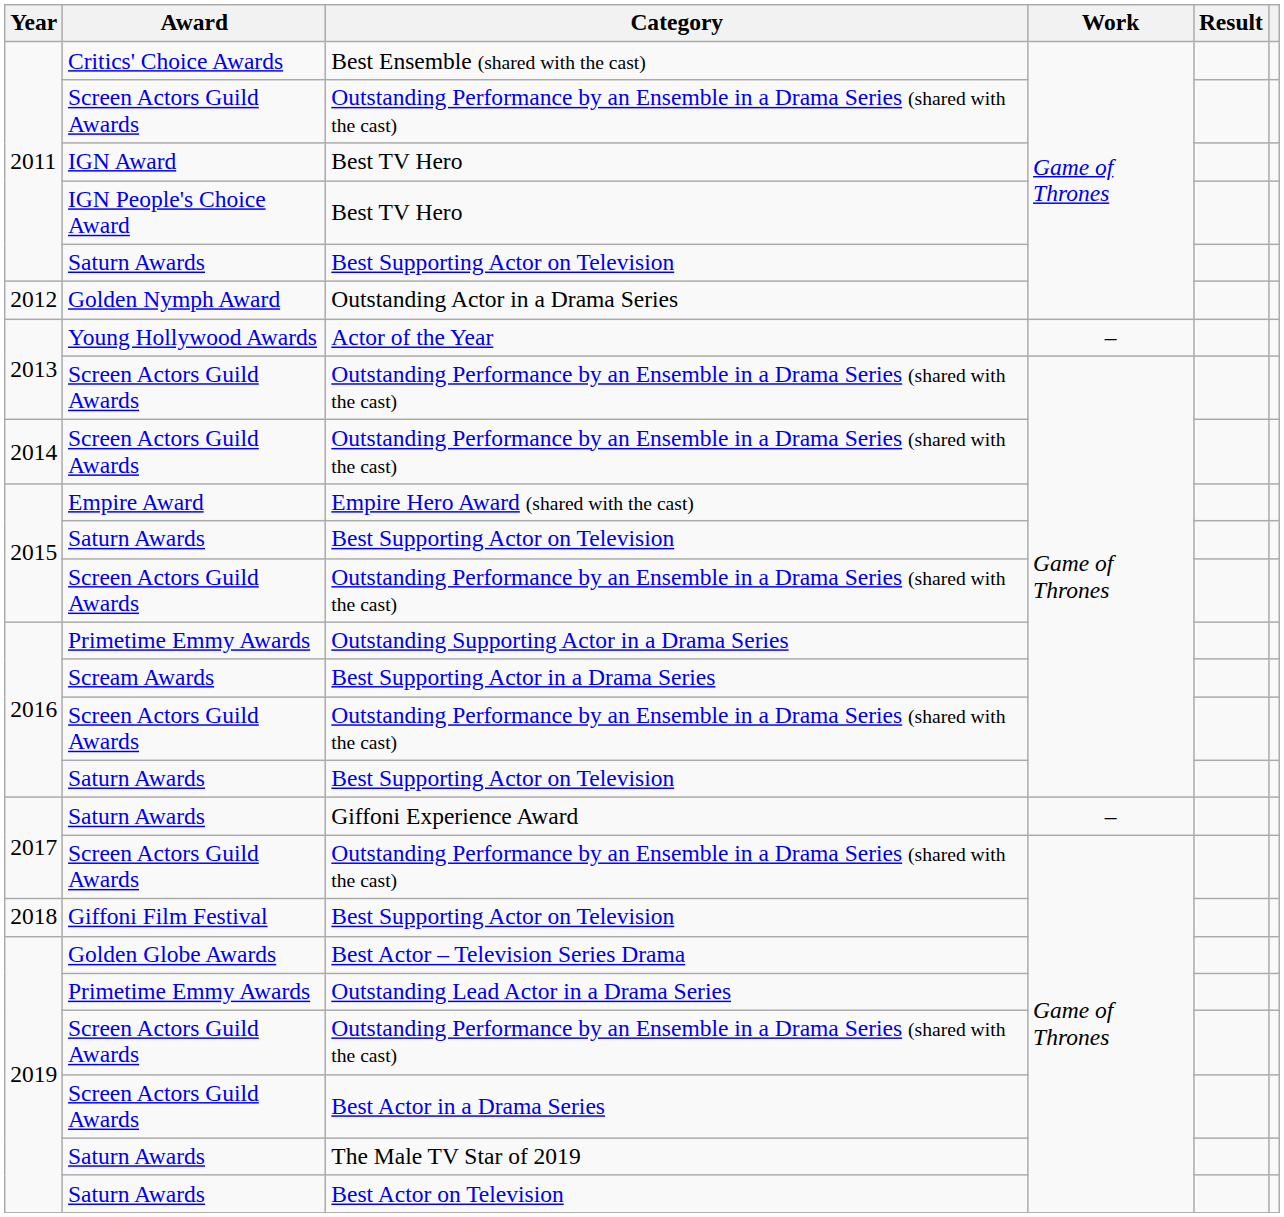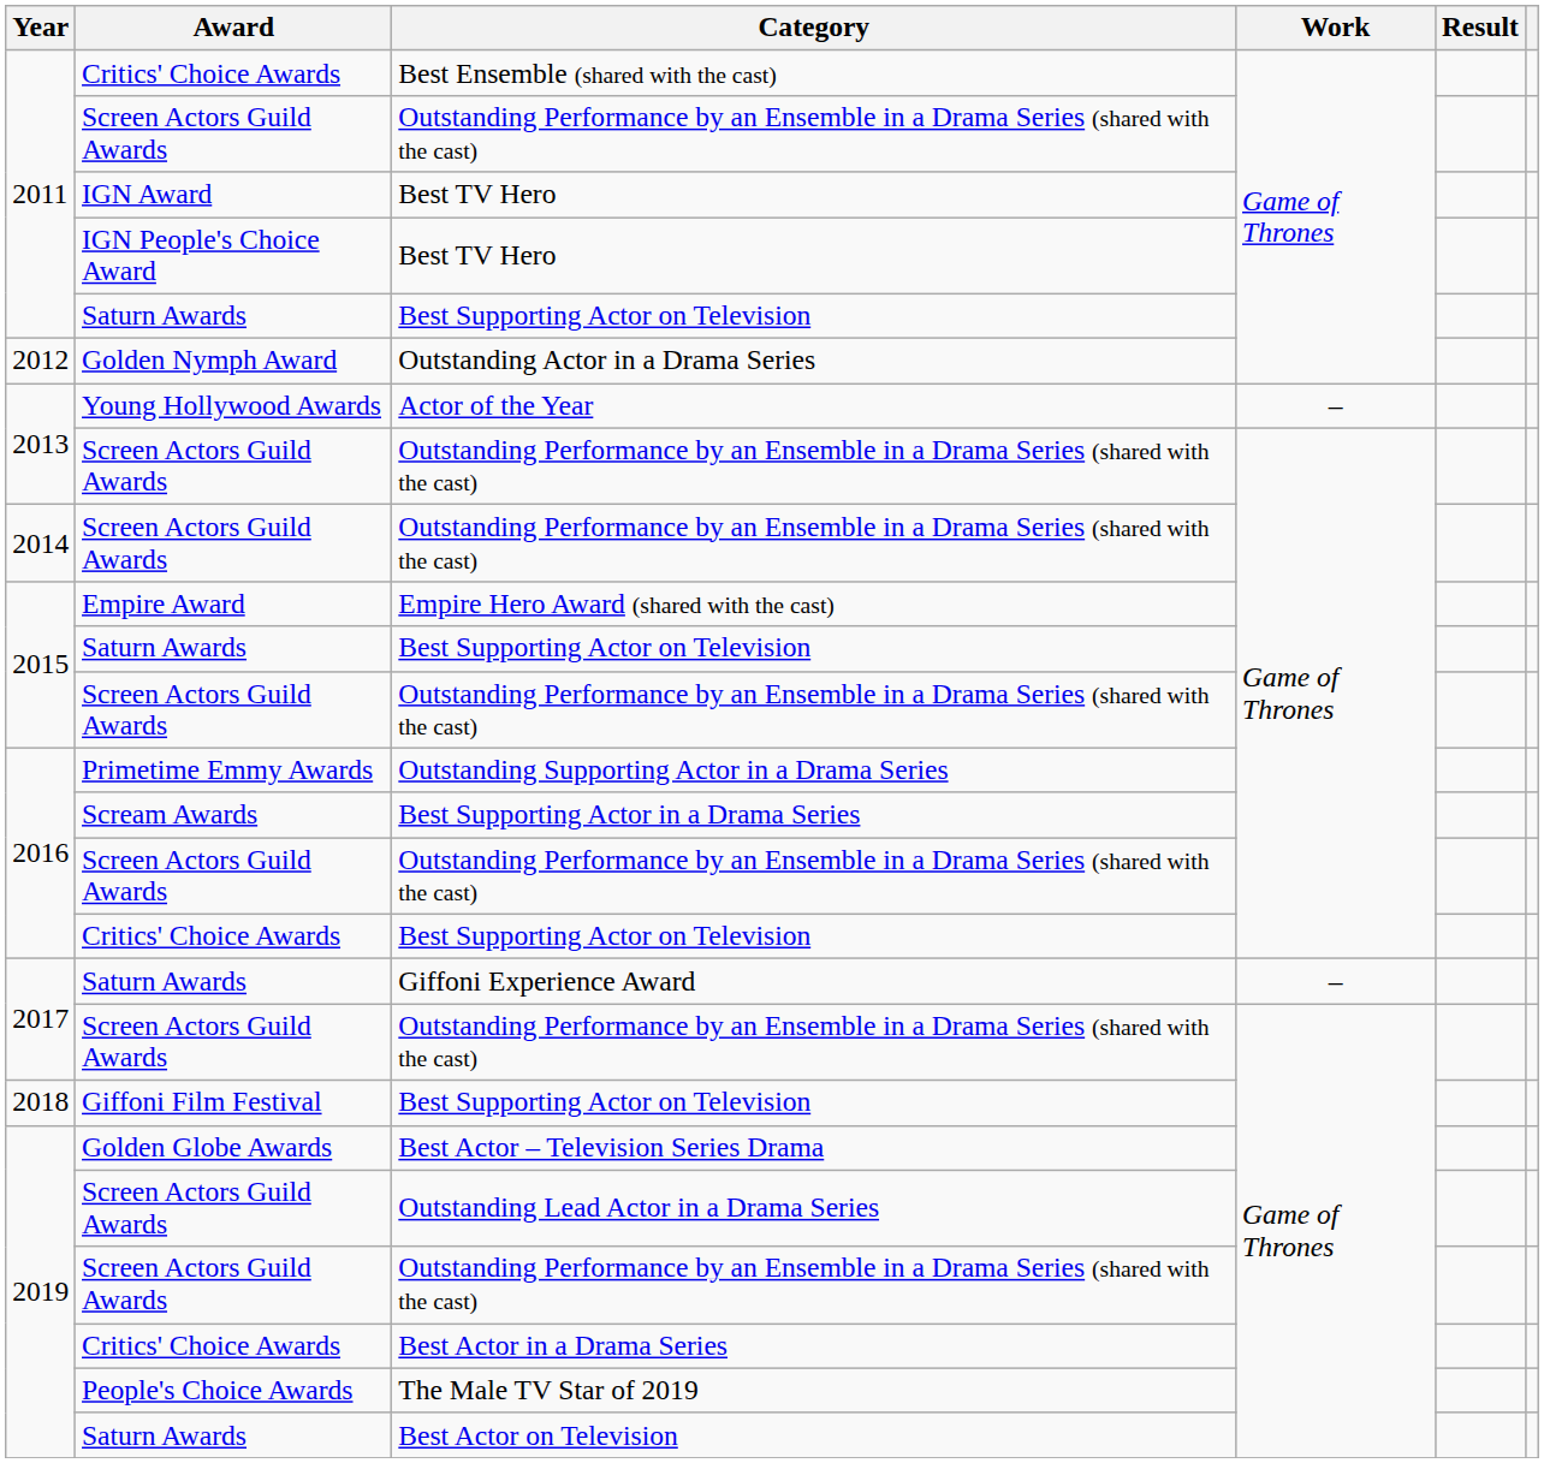 <table class="wikitable sortable plainrowheaders">
 <tr>
 <th scope="col">Year</th>
 <th scope="col">Award</th>
 <th scope="col">Category</th>
 <th scope="col">Work</th>
 <th scope="col">Result</th>
 <th scope="col" class="unsortable"></th>
 </tr>
 <tr>
 <td rowspan="5">2011</td>
 <td><a href='#'>Critics' Choice Awards</a></td>
 <td>Best Ensemble <small>(shared with the cast)</small></td>
 <td rowspan="6"><em><a href='#'>Game of Thrones</a></em></td>
 <td></td>
 <td style="text-align: center;"></td>
 </tr>
 <tr>
 <td><a href='#'>Screen Actors Guild Awards</a></td>
 <td><a href='#'>Outstanding Performance by an Ensemble in a Drama Series</a> <small>(shared with the cast)</small></td>
 <td></td>
 <td style="text-align: center;"></td>
 </tr>
 <tr>
 <td><a href='#'>IGN Award</a></td>
 <td>Best TV Hero</td>
 <td></td>
 <td style="text-align: center;"></td>
 </tr>
 <tr>
 <td><a href='#'>IGN People's Choice Award</a></td>
 <td>Best TV Hero</td>
 <td></td>
 <td style="text-align: center;"></td>
 </tr>
 <tr>
 <td><a href='#'>Saturn Awards</a></td>
 <td><a href='#'>Best Supporting Actor on Television</a></td>
 <td></td>
 <td style="text-align: center;"></td>
 </tr>
 <tr>
 <td>2012</td>
 <td><a href='#'>Golden Nymph Award</a></td>
 <td>Outstanding Actor in a Drama Series</td>
 <td></td>
 <td style="text-align: center;"></td>
 </tr>
 <tr>
 <td rowspan="2">2013</td>
 <td><a href='#'>Young Hollywood Awards</a></td>
 <td><a href='#'>Actor of the Year</a></td>
 <td style="text-align: center;">–</td>
 <td></td>
 <td style="text-align: center;"></td>
 </tr>
 <tr>
 <td><a href='#'>Screen Actors Guild Awards</a></td>
 <td><a href='#'>Outstanding Performance by an Ensemble in a Drama Series</a> <small>(shared with the cast)</small></td>
 <td rowspan="9"><em>Game of Thrones</em></td>
 <td></td>
 <td style="text-align: center;"></td>
 </tr>
 <tr>
 <td>2014</td>
 <td><a href='#'>Screen Actors Guild Awards</a></td>
 <td><a href='#'>Outstanding Performance by an Ensemble in a Drama Series</a> <small>(shared with the cast)</small></td>
 <td></td>
 <td style="text-align: center;"></td>
 </tr>
 <tr>
 <td rowspan="3">2015</td>
 <td><a href='#'>Empire Award</a></td>
 <td><a href='#'>Empire Hero Award</a> <small>(shared with the cast)</small></td>
 <td></td>
 <td style="text-align: center;"><br></td>
 </tr>
 <tr>
 <td><a href='#'>Saturn Awards</a></td>
 <td><a href='#'>Best Supporting Actor on Television</a></td>
 <td></td>
 <td style="text-align: center;"></td>
 </tr>
 <tr>
 <td><a href='#'>Screen Actors Guild Awards</a></td>
 <td><a href='#'>Outstanding Performance by an Ensemble in a Drama Series</a> <small>(shared with the cast)</small></td>
 <td></td>
 <td style="text-align: center;"></td>
 </tr>
 <tr>
 <td rowspan="4">2016</td>
 <td><a href='#'>Primetime Emmy Awards</a></td>
 <td><a href='#'>Outstanding Supporting Actor in a Drama Series</a></td>
 <td></td>
 <td style="text-align: center;"><br></td>
 </tr>
 <tr>
 <td><a href='#'>Scream Awards</a></td>
 <td><a href='#'>Best Supporting Actor in a Drama Series</a></td>
 <td></td>
 <td style="text-align: center;"></td>
 </tr>
 <tr>
 <td><a href='#'>Screen Actors Guild Awards</a></td>
 <td><a href='#'>Outstanding Performance by an Ensemble in a Drama Series</a> <small>(shared with the cast)</small></td>
 <td></td>
 <td style="text-align: center;"></td>
 </tr>
 <tr>
-<td><a href='#'>Saturn Awards</a></td>
+<td><a href='#'>Critics' Choice Awards</a></td>
 <td><a href='#'>Best Supporting Actor on Television</a></td>
 <td></td>
 <td style="text-align: center;"></td>
 </tr>
 <tr>
 <td rowspan="2">2017</td>
 <td><a href='#'>Saturn Awards</a></td>
 <td>Giffoni Experience Award</td>
 <td style="text-align: center;">–</td>
 <td></td>
 <td style="text-align: center;"></td>
 </tr>
 <tr>
 <td><a href='#'>Screen Actors Guild Awards</a></td>
 <td><a href='#'>Outstanding Performance by an Ensemble in a Drama Series</a> <small>(shared with the cast)</small></td>
 <td rowspan="8"><em>Game of Thrones</em></td>
 <td></td>
 <td style="text-align: center;"></td>
 </tr>
 <tr>
 <td>2018</td>
 <td><a href='#'>Giffoni Film Festival</a></td>
 <td><a href='#'>Best Supporting Actor on Television</a></td>
 <td></td>
 <td style="text-align: center;"></td>
 </tr>
 <tr>
 <td rowspan="6">2019</td>
 <td><a href='#'>Golden Globe Awards</a></td>
 <td><a href='#'>Best Actor – Television Series Drama</a></td>
 <td></td>
 <td></td>
 </tr>
 <tr>
-<td><a href='#'>Primetime Emmy Awards</a></td>
+<td><a href='#'>Screen Actors Guild Awards</a></td>
 <td><a href='#'>Outstanding Lead Actor in a Drama Series</a></td>
 <td></td>
 <td style="text-align: center;"></td>
 </tr>
 <tr>
 <td><a href='#'>Screen Actors Guild Awards</a></td>
 <td><a href='#'>Outstanding Performance by an Ensemble in a Drama Series</a> <small>(shared with the cast)</small></td>
 <td></td>
 <td style="text-align: center;"></td>
 </tr>
 <tr>
-<td><a href='#'>Screen Actors Guild Awards</a></td>
+<td><a href='#'>Critics' Choice Awards</a></td>
 <td><a href='#'>Best Actor in a Drama Series</a></td>
 <td></td>
 <td style="text-align: center;"></td>
 </tr>
 <tr>
-<td><a href='#'>Saturn Awards</a></td>
+<td><a href='#'>People's Choice Awards</a></td>
 <td>The Male TV Star of 2019</td>
 <td></td>
 <td style="text-align: center;"></td>
 </tr>
 <tr>
 <td><a href='#'>Saturn Awards</a></td>
 <td><a href='#'>Best Actor on Television</a></td>
 <td></td>
 <td style="text-align: center;"></td>
 </tr>
 <tr>
 </tr>
 </table>
